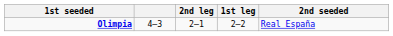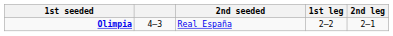 <table class="wikitable">
 <tr>
 <th width="200">1st seeded</th>
 <th width="60"></th>
+<th width="200">2nd seeded</th>
+<th width="60">1st leg</th>
 <th width="60">2nd leg</th>
-<th width="60">1st leg</th>
-<th width="200">2nd seeded</th>
 </tr>
 <tr>
 <td align="right"><a href='#'><strong>Olimpia</strong></a></td>
 <td align="center">4–3</td>
+<td><a href='#'>Real España</a></td>
+<td align="center">2–2</td>
 <td align="center">2–1</td>
-<td align="center">2–2</td>
-<td><a href='#'>Real España</a></td>
 </tr>
 </table>
